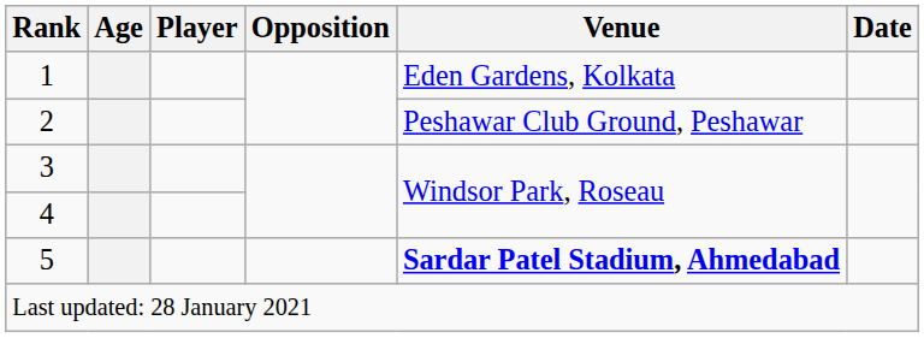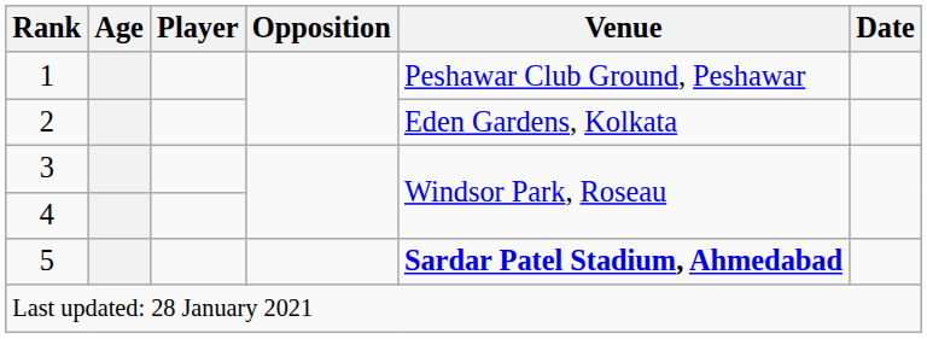 <table class="wikitable plainrowheaders sortable">
 <tr>
 <th scope=col>Rank</th>
 <th scope=col>Age</th>
 <th scope=col>Player</th>
 <th scope=col>Opposition</th>
 <th scope=col>Venue</th>
 <th scope=col>Date</th>
 </tr>
 <tr>
 <td align=center>1</td>
 <th scope="row" style="text-align:center;"></th>
 <td></td>
 <td rowspan=2></td>
-<td><a href='#'>Eden Gardens</a>, <a href='#'>Kolkata</a></td>
+<td><a href='#'>Peshawar Club Ground</a>, <a href='#'>Peshawar</a></td>
 <td></td>
 </tr>
 <tr>
 <td align=center>2</td>
 <th scope=row style=text-align:center;></th>
 <td></td>
-<td><a href='#'>Peshawar Club Ground</a>, <a href='#'>Peshawar</a></td>
+<td><a href='#'>Eden Gardens</a>, <a href='#'>Kolkata</a></td>
 <td></td>
 </tr>
 <tr>
 <td align=center>3</td>
 <th scope=row style=text-align:center;></th>
 <td></td>
 <td rowspan=2></td>
 <td rowspan=2><a href='#'>Windsor Park</a>, <a href='#'>Roseau</a></td>
 <td rowspan=2></td>
 </tr>
 <tr>
 <td align=center>4</td>
 <th scope=row style=text-align:center;></th>
 <td></td>
 </tr>
 <tr>
 <td align=center>5</td>
 <th scope=row style=text-align:center;></th>
 <td></td>
 <td></td>
 <td><strong><a href='#'>Sardar Patel Stadium</a>, <a href='#'>Ahmedabad</a></strong></td>
 <td></td>
 </tr>
 <tr class=sortbottom>
 <td colspan=7><small>Last updated: 28 January 2021</small></td>
 </tr>
 </table>
